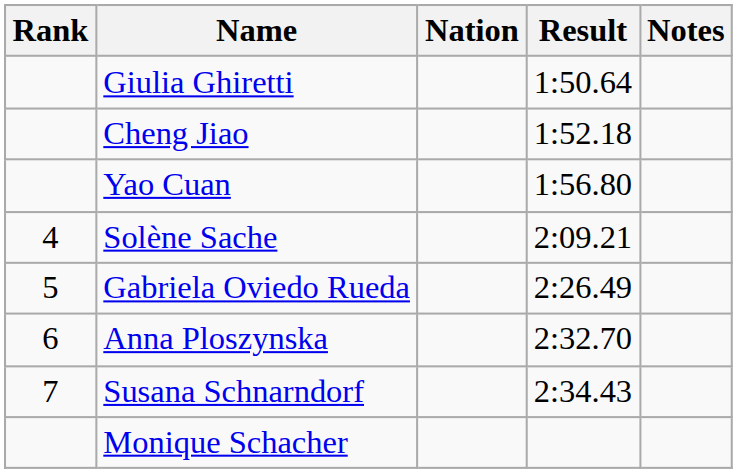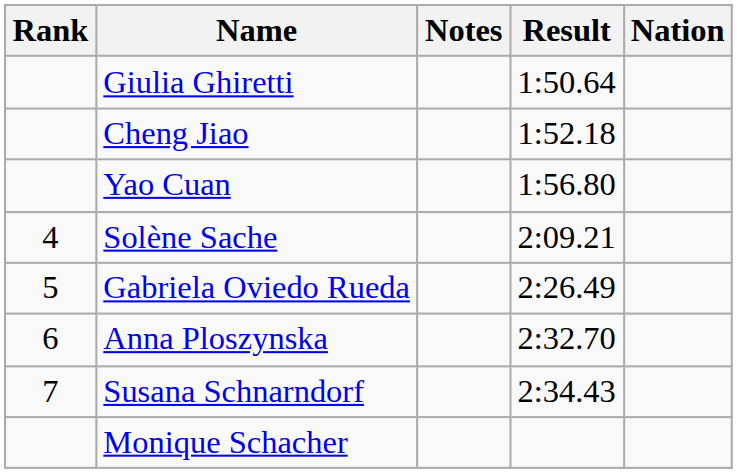 <table class="wikitable sortable" style="text-align:center">
 <tr>
 <th>Rank</th>
 <th>Name</th>
+<th>Notes</th>
+<th>Result</th>
 <th>Nation</th>
-<th>Result</th>
-<th>Notes</th>
 </tr>
 <tr>
 <td></td>
 <td align=left><a href='#'>Giulia Ghiretti</a></td>
+<td></td>
+<td>1:50.64</td>
 <td align=left></td>
-<td>1:50.64</td>
-<td></td>
 </tr>
 <tr>
 <td></td>
 <td align=left><a href='#'>Cheng Jiao</a></td>
+<td></td>
+<td>1:52.18</td>
 <td align=left></td>
-<td>1:52.18</td>
-<td></td>
 </tr>
 <tr>
 <td></td>
 <td align=left><a href='#'>Yao Cuan</a></td>
+<td></td>
+<td>1:56.80</td>
 <td align=left></td>
-<td>1:56.80</td>
-<td></td>
 </tr>
 <tr>
 <td>4</td>
 <td align=left><a href='#'>Solène Sache</a></td>
+<td></td>
+<td>2:09.21</td>
 <td align=left></td>
-<td>2:09.21</td>
-<td></td>
 </tr>
 <tr>
 <td>5</td>
 <td align=left><a href='#'>Gabriela Oviedo Rueda</a></td>
+<td></td>
+<td>2:26.49</td>
 <td align=left></td>
-<td>2:26.49</td>
-<td></td>
 </tr>
 <tr>
 <td>6</td>
 <td align=left><a href='#'>Anna Ploszynska</a></td>
+<td></td>
+<td>2:32.70</td>
 <td align=left></td>
-<td>2:32.70</td>
-<td></td>
 </tr>
 <tr>
 <td>7</td>
 <td align=left><a href='#'>Susana Schnarndorf</a></td>
+<td></td>
+<td>2:34.43</td>
 <td align=left></td>
-<td>2:34.43</td>
-<td></td>
 </tr>
 <tr>
 <td></td>
 <td align=left><a href='#'>Monique Schacher</a></td>
+<td></td>
+<td data-sort-value=9:99.99></td>
 <td align=left></td>
-<td data-sort-value=9:99.99></td>
-<td></td>
 </tr>
 </table>
